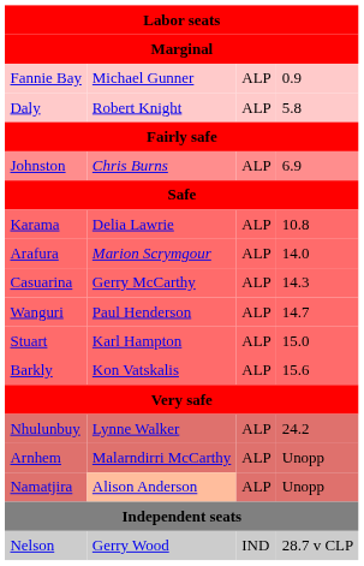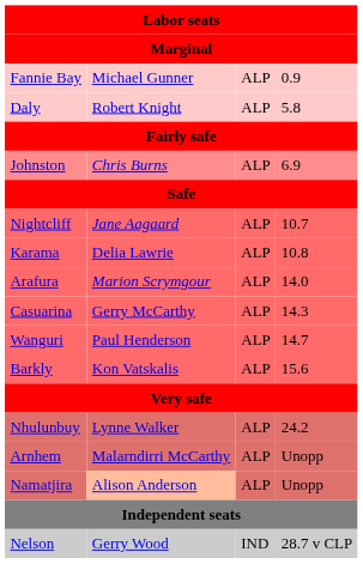 <table class="toccolours" align="left" cellpadding="5" cellspacing="0" style="margin-right: .5em; margin-top: .4em; font-size: 90%; float:left">
 <tr>
 <td colspan="4"  style="text-align:center; background:red;"><span><strong>Labor seats</strong></span></td>
 </tr>
 <tr>
 <td colspan="4"  style="text-align:center; background:red;"><span><strong>Marginal</strong></span></td>
 </tr>
 <tr>
 <td style="text-align:left; background:#ffcaca;"><a href='#'>Fannie Bay</a></td>
 <td style="text-align:left; background:#ffcaca;"><a href='#'>Michael Gunner</a></td>
 <td style="text-align:left; background:#ffcaca;">ALP</td>
 <td style="text-align:left; background:#ffcaca;">0.9</td>
 </tr>
 <tr>
 <td style="text-align:left; background:#ffcaca;"><a href='#'>Daly</a></td>
 <td style="text-align:left; background:#ffcaca;"><a href='#'>Robert Knight</a></td>
 <td style="text-align:left; background:#ffcaca;">ALP</td>
 <td style="text-align:left; background:#ffcaca;">5.8</td>
 </tr>
 <tr>
 <td colspan="4"  style="text-align:center; background:red;"><span><strong>Fairly safe</strong></span></td>
 </tr>
 <tr>
 <td style="text-align:left; background:#ff8d8d;"><a href='#'>Johnston</a></td>
 <td style="text-align:left; background:#ff8d8d;"><em><a href='#'>Chris Burns</a></em></td>
 <td style="text-align:left; background:#ff8d8d;">ALP</td>
 <td style="text-align:left; background:#ff8d8d;">6.9</td>
 </tr>
 <tr>
 <td colspan="4"  style="text-align:center; background:red;"><span><strong>Safe</strong></span></td>
 </tr>
 <tr>
+<td style="text-align:left; background:#ff6b6b;"><a href='#'>Nightcliff</a></td>
+<td style="text-align:left; background:#ff6b6b;"><em><a href='#'>Jane Aagaard</a></em></td>
+<td style="text-align:left; background:#ff6b6b;">ALP</td>
+<td style="text-align:left; background:#ff6b6b;">10.7</td>
+</tr>
+<tr>
 <td style="text-align:left; background:#ff6b6b;"><a href='#'>Karama</a></td>
 <td style="text-align:left; background:#ff6b6b;"><a href='#'>Delia Lawrie</a></td>
 <td style="text-align:left; background:#ff6b6b;">ALP</td>
 <td style="text-align:left; background:#ff6b6b;">10.8</td>
 </tr>
 <tr>
 <td style="text-align:left; background:#ff6b6b;"><a href='#'>Arafura</a></td>
 <td style="text-align:left; background:#ff6b6b;"><em><a href='#'>Marion Scrymgour</a></em></td>
 <td style="text-align:left; background:#ff6b6b;">ALP</td>
 <td style="text-align:left; background:#ff6b6b;">14.0</td>
 </tr>
 <tr>
 <td style="text-align:left; background:#ff6b6b;"><a href='#'>Casuarina</a></td>
 <td style="text-align:left; background:#ff6b6b;"><a href='#'>Gerry McCarthy</a></td>
 <td style="text-align:left; background:#ff6b6b;">ALP</td>
 <td style="text-align:left; background:#ff6b6b;">14.3</td>
 </tr>
 <tr>
 <td style="text-align:left; background:#ff6b6b;"><a href='#'>Wanguri</a></td>
 <td style="text-align:left; background:#ff6b6b;"><a href='#'>Paul Henderson</a></td>
 <td style="text-align:left; background:#ff6b6b;">ALP</td>
 <td style="text-align:left; background:#ff6b6b;">14.7</td>
-</tr>
-<tr>
-<td style="text-align:left; background:#ff6b6b;"><a href='#'>Stuart</a></td>
-<td style="text-align:left; background:#ff6b6b;"><a href='#'>Karl Hampton</a></td>
-<td style="text-align:left; background:#ff6b6b;">ALP</td>
-<td style="text-align:left; background:#ff6b6b;">15.0</td>
 </tr>
 <tr>
 <td style="text-align:left; background:#ff6b6b;"><a href='#'>Barkly</a></td>
 <td style="text-align:left; background:#ff6b6b;"><a href='#'>Kon Vatskalis</a></td>
 <td style="text-align:left; background:#ff6b6b;">ALP</td>
 <td style="text-align:left; background:#ff6b6b;">15.6</td>
 </tr>
 <tr>
 <td colspan="4"  style="text-align:center; background:red;"><span><strong>Very safe</strong></span></td>
 </tr>
 <tr>
 <td style="text-align:left; background:#df716d;"><a href='#'>Nhulunbuy</a></td>
 <td style="text-align:left; background:#df716d;"><a href='#'>Lynne Walker</a></td>
 <td style="text-align:left; background:#df716d;">ALP</td>
 <td style="text-align:left; background:#df716d;">24.2</td>
 </tr>
 <tr>
 <td style="text-align:left; background:#df716d;"><a href='#'>Arnhem</a></td>
 <td style="text-align:left; background:#df716d;"><a href='#'>Malarndirri McCarthy</a></td>
 <td style="text-align:left; background:#df716d;">ALP</td>
 <td style="text-align:left; background:#df716d;">Unopp</td>
 </tr>
 <tr>
 <td style="text-align:left; background:#df716d;"><a href='#'>Namatjira</a></td>
 <td style="text-align:left; background:#FFBD9D;"><a href='#'>Alison Anderson</a></td>
 <td style="text-align:left; background:#df716d;">ALP</td>
 <td style="text-align:left; background:#df716d;">Unopp</td>
 </tr>
 <tr>
 <td colspan="4"  style="text-align:center; background:gray;"><span><strong>Independent seats</strong></span></td>
 </tr>
 <tr>
 <td style="text-align:left; background:#ccc;"><a href='#'>Nelson</a></td>
 <td style="text-align:left; background:#ccc;"><a href='#'>Gerry Wood</a></td>
 <td style="text-align:left; background:#ccc;">IND</td>
 <td style="text-align:left; background:#ccc;">28.7 v CLP</td>
 </tr>
 </table>
